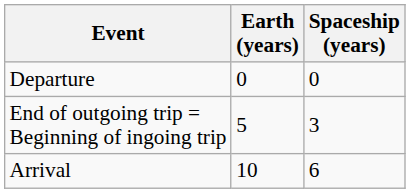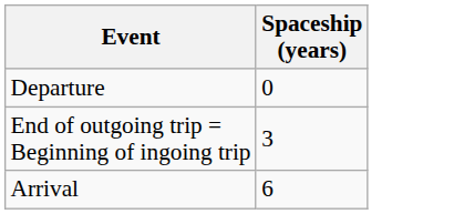 <table class="wikitable">
 <tr>
 <th>Event</th>
-<th>Earth<br>(years)</th>
 <th>Spaceship<br>(years)</th>
 </tr>
 <tr>
 <td>Departure</td>
 <td>0</td>
-<td>0</td>
 </tr>
 <tr>
 <td>End of outgoing trip =<br>Beginning of ingoing trip</td>
-<td>5</td>
 <td>3</td>
 </tr>
 <tr>
 <td>Arrival</td>
-<td>10</td>
 <td>6</td>
 </tr>
 </table>
